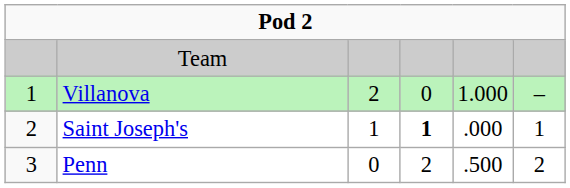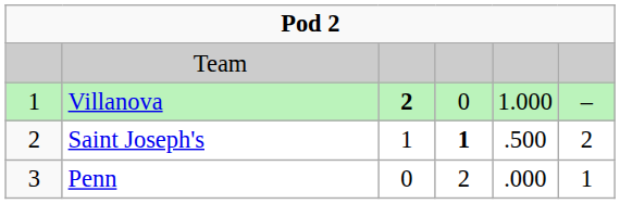 <table class="wikitable" style="margin:1em; clear:right; text-align:left; line-height:normal; width=50%">
 <tr>
 <td style="text-align:center" colspan="7"><strong>Pod 2</strong></td>
 </tr>
 <tr>
 <td style="text-align:center; background-color:#CCCCCC; width:30px"></td>
 <td style="text-align:center; background-color:#CCCCCC; width:200px">Team</td>
 <td style="text-align:center; background-color:#CCCCCC; width:30px"></td>
 <td style="text-align:center; background-color:#CCCCCC; width:30px"></td>
 <td style="text-align:center; background-color:#CCCCCC; width:30px"></td>
 <td style="text-align:center; background-color:#CCCCCC; width:30px"></td>
 </tr>
 <tr>
 <td style="text-align:center; background-color:#bbf3bb; width:30px">1</td>
 <td style="text-align:left; background-color:#bbf3bb; width:150px"><a href='#'>Villanova</a></td>
-<td style="text-align:center; background-color:#bbf3bb; width:30px">2</td>
+<td style="text-align:center; background-color:#bbf3bb; width:30px"><strong>2</strong></td>
 <td style="text-align:center; background-color:#bbf3bb; width:30px">0</td>
 <td style="text-align:center; background-color:#bbf3bb; width:30px">1.000</td>
 <td style="text-align:center; background-color:#bbf3bb; width:30px">–</td>
 </tr>
 <tr>
 <td style="text-align:center; width:30px">2</td>
 <td style="text-align:left; background:white; width:150px"><a href='#'>Saint Joseph's</a></td>
 <td style="text-align:center; background:white; width:30px">1</td>
 <td style="text-align:center; background:white; width:30px"><strong>1</strong></td>
-<td style="text-align:center; background:white; width:30px">.000</td>
-<td style="text-align:center; background:white; width:30px">1</td>
+<td style="text-align:center; background:white; width:30px">.500</td>
+<td style="text-align:center; background:white; width:30px">2</td>
 </tr>
 <tr>
 <td style="text-align:center; width:30px">3</td>
 <td style="text-align:left; background:white; width:150px"><a href='#'>Penn</a></td>
 <td style="text-align:center; background:white; width:30px">0</td>
 <td style="text-align:center; background:white; width:30px">2</td>
-<td style="text-align:center; background:white; width:30px">.500</td>
-<td style="text-align:center; background:white; width:30px">2</td>
+<td style="text-align:center; background:white; width:30px">.000</td>
+<td style="text-align:center; background:white; width:30px">1</td>
 </tr>
 </table>
